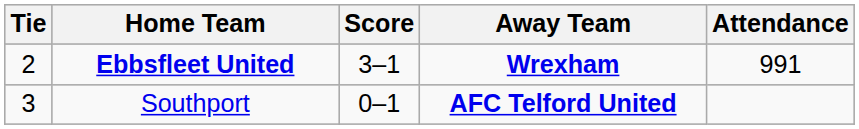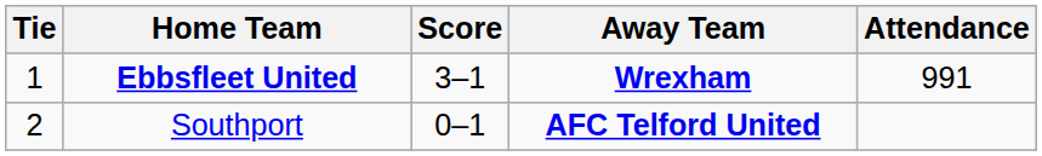 <table class="wikitable" style="text-align:center;">
 <tr>
 <th width=20>Tie</th>
 <th width=175>Home Team</th>
 <th width=20>Score</th>
 <th width=175>Away Team</th>
 <th width=20>Attendance</th>
 </tr>
 <tr>
-<td>2</td>
+<td>1</td>
 <td><strong><a href='#'>Ebbsfleet United</a></strong></td>
 <td>3–1</td>
 <td><strong><a href='#'>Wrexham</a></strong></td>
 <td>991</td>
 </tr>
 <tr>
-<td>3</td>
+<td>2</td>
 <td><a href='#'>Southport</a></td>
 <td>0–1</td>
 <td><strong><a href='#'>AFC Telford United</a></strong></td>
 <td></td>
 </tr>
 </table>
